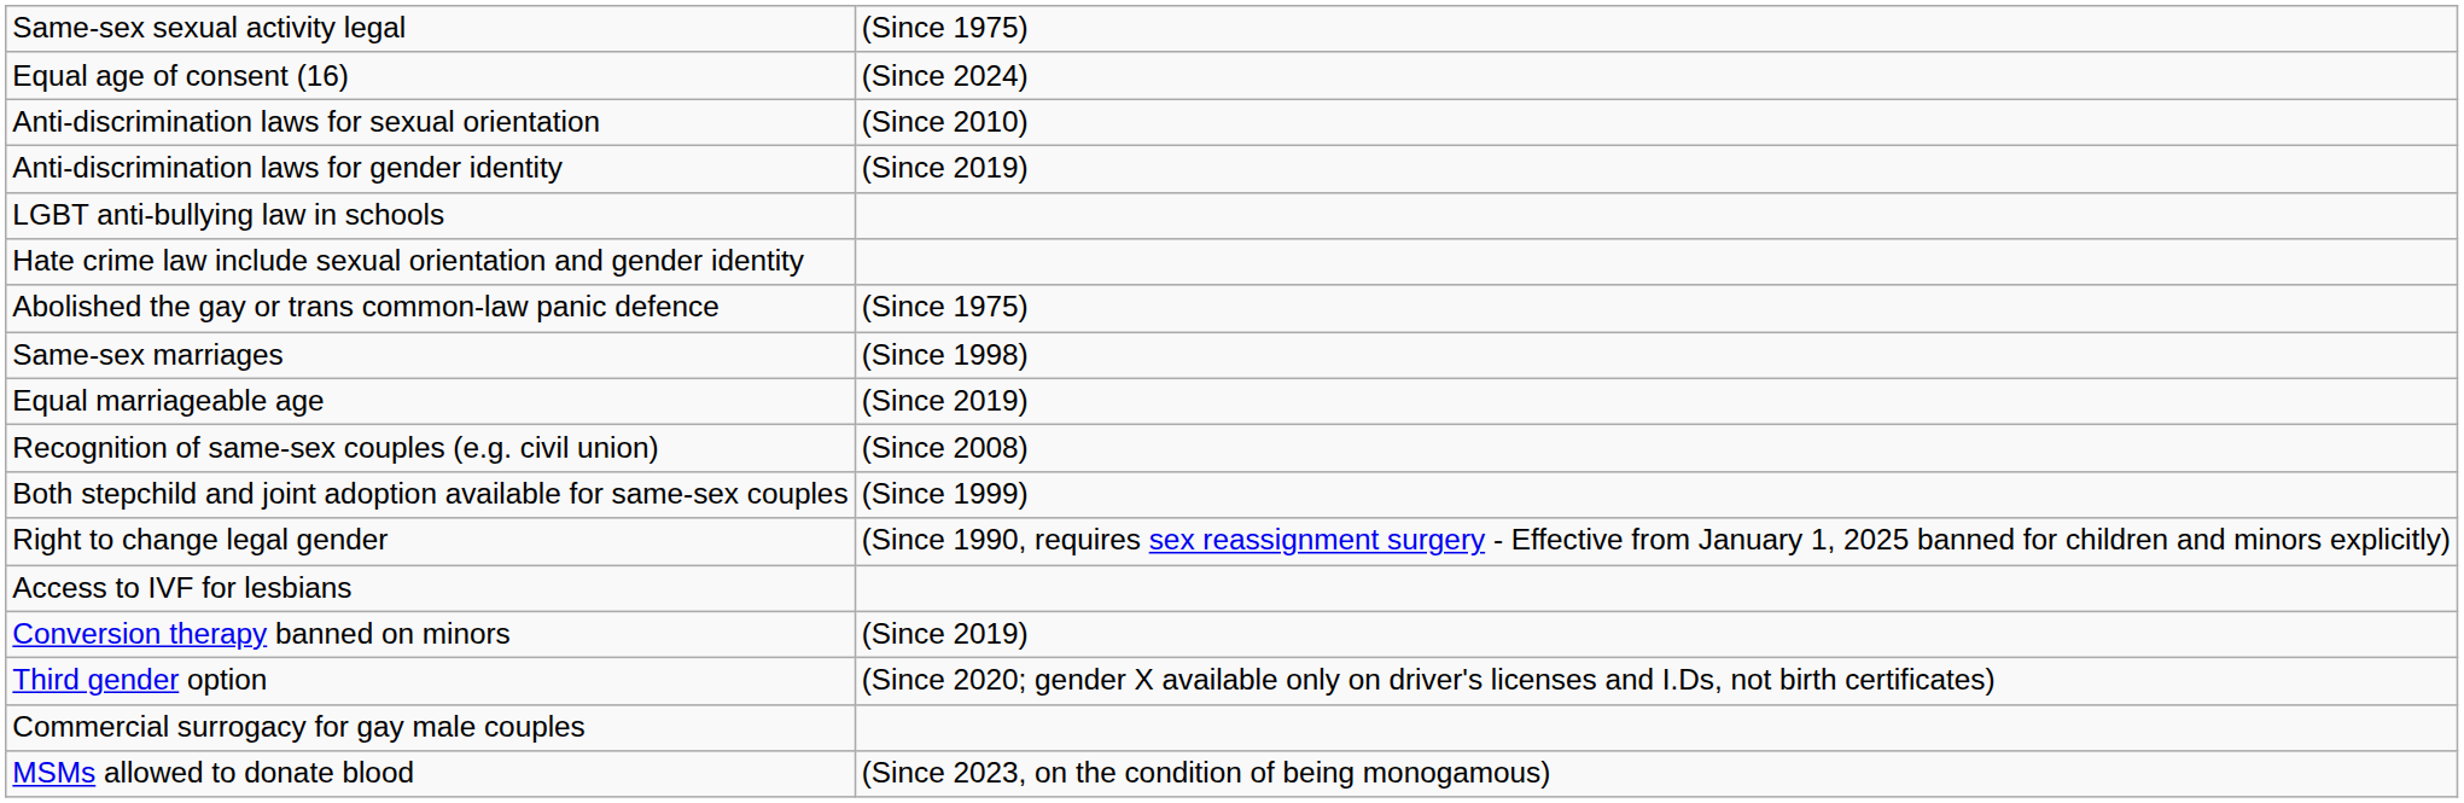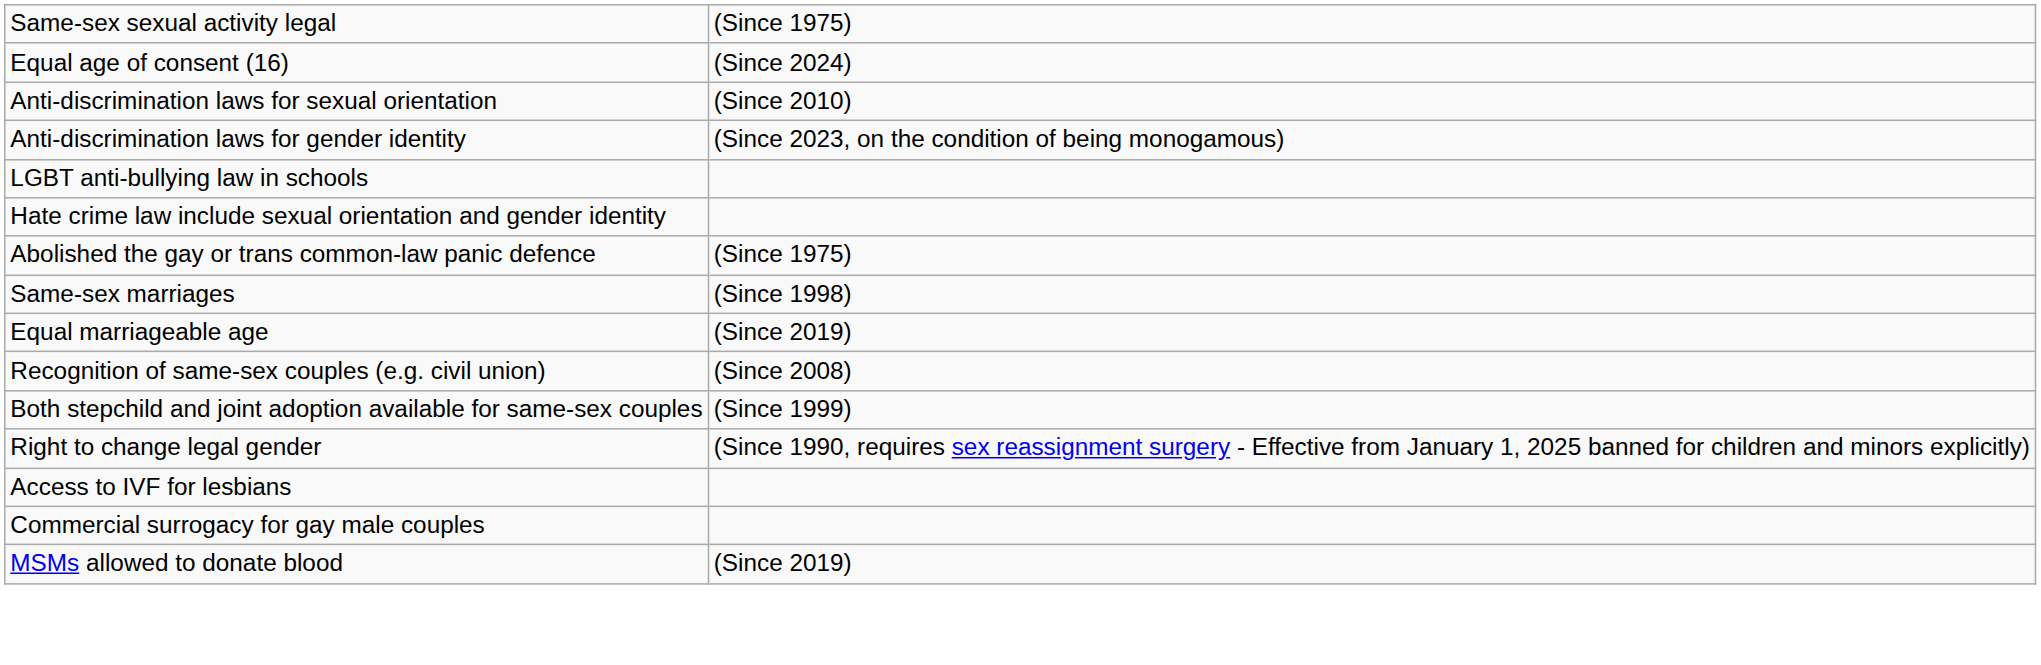 <table class="wikitable">
 <tr>
 <td>Same-sex sexual activity legal</td>
 <td> (Since 1975)</td>
 </tr>
 <tr>
 <td>Equal age of consent (16)</td>
 <td> (Since 2024)</td>
 </tr>
 <tr>
 <td>Anti-discrimination laws for sexual orientation</td>
 <td> (Since 2010)</td>
 </tr>
 <tr>
 <td>Anti-discrimination laws for gender identity</td>
-<td> (Since 2019)</td>
+<td> (Since 2023, on the condition of being monogamous)</td>
 </tr>
 <tr>
 <td>LGBT anti-bullying law in schools</td>
 <td></td>
 </tr>
 <tr>
 <td>Hate crime law include sexual orientation and gender identity</td>
 <td></td>
 </tr>
 <tr>
 <td>Abolished the gay or trans common-law panic defence</td>
 <td> (Since 1975)</td>
 </tr>
 <tr>
 <td>Same-sex marriages</td>
 <td> (Since 1998)</td>
 </tr>
 <tr>
 <td>Equal marriageable age</td>
 <td> (Since 2019)</td>
 </tr>
 <tr>
 <td>Recognition of same-sex couples (e.g. civil union)</td>
 <td> (Since 2008)</td>
 </tr>
 <tr>
 <td>Both stepchild and joint adoption available for same-sex couples</td>
 <td> (Since 1999)</td>
 </tr>
 <tr>
 <td>Right to change legal gender</td>
 <td> (Since 1990, requires <a href='#'>sex reassignment surgery</a> - Effective from January 1, 2025 banned for children and minors explicitly)</td>
 </tr>
 <tr>
 <td>Access to IVF for lesbians</td>
 <td></td>
 </tr>
 <tr>
-<td><a href='#'>Conversion therapy</a> banned on minors</td>
-<td> (Since 2019)</td>
-</tr>
-<tr>
-<td><a href='#'>Third gender</a> option</td>
-<td> (Since 2020; gender X available only on driver's licenses and I.Ds, not birth certificates)</td>
-</tr>
-<tr>
 <td>Commercial surrogacy for gay male couples</td>
 <td></td>
 </tr>
 <tr>
 <td><a href='#'>MSMs</a> allowed to donate blood</td>
-<td> (Since 2023, on the condition of being monogamous)</td>
+<td> (Since 2019)</td>
 </tr>
 </table>
